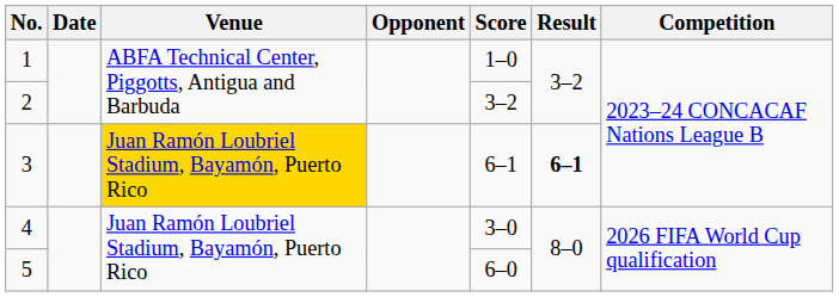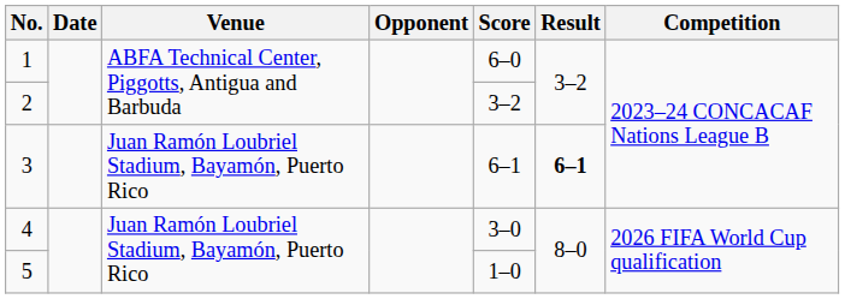 <table class="wikitable sortable">
 <tr>
 <th scope="col">No.</th>
 <th scope="col" data-sort-type="date">Date</th>
 <th scope="col">Venue</th>
 <th scope="col">Opponent</th>
 <th scope="col" class="unsortable">Score</th>
 <th scope="col" class="unsortable">Result</th>
 <th scope="col">Competition</th>
 </tr>
 <tr>
 <td align="center">1</td>
 <td rowspan="2"></td>
 <td rowspan="2"><a href='#'>ABFA Technical Center</a>, <a href='#'>Piggotts</a>, Antigua and Barbuda</td>
 <td rowspan="2"></td>
-<td align="center">1–0</td>
+<td align="center">6–0</td>
 <td rowspan="2" align="center">3–2</td>
 <td rowspan="3"><a href='#'>2023–24 CONCACAF Nations League B</a></td>
 </tr>
 <tr>
 <td align="center">2</td>
 <td align="center">3–2</td>
 </tr>
 <tr>
 <td align="center">3</td>
 <td></td>
-<td style="background: gold;"><a href='#'>Juan Ramón Loubriel Stadium</a>, <a href='#'>Bayamón</a>, Puerto Rico</td>
+<td><a href='#'>Juan Ramón Loubriel Stadium</a>, <a href='#'>Bayamón</a>, Puerto Rico</td>
 <td></td>
 <td align="center">6–1</td>
 <td align="center"><strong>6–1</strong></td>
 </tr>
 <tr>
 <td align="center">4</td>
 <td rowspan="2"></td>
 <td rowspan="2"><a href='#'>Juan Ramón Loubriel Stadium</a>, <a href='#'>Bayamón</a>, Puerto Rico</td>
 <td rowspan="2"></td>
 <td align="center">3–0</td>
 <td rowspan="2" align="center">8–0</td>
 <td rowspan="2"><a href='#'>2026 FIFA World Cup qualification</a></td>
 </tr>
 <tr>
 <td align="center">5</td>
-<td align="center">6–0</td>
+<td align="center">1–0</td>
 </tr>
 </table>
